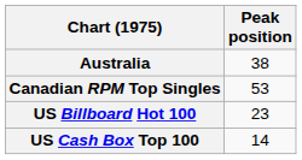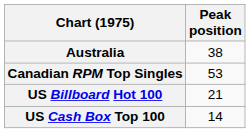 <table class="wikitable sortable plainrowheaders">
 <tr>
 <th scope="col">Chart (1975)</th>
 <th scope="col">Peak<br>position</th>
 </tr>
 <tr>
 <th scope="row">Australia</th>
 <td style="text-align:center;">38</td>
 </tr>
 <tr>
 <th scope="row">Canadian <em>RPM</em> Top Singles</th>
 <td style="text-align:center;">53</td>
 </tr>
 <tr>
 <th scope="row">US <em><a href='#'>Billboard</a></em> <a href='#'>Hot 100</a></th>
-<td style="text-align:center;">23</td>
+<td style="text-align:center;">21</td>
 </tr>
 <tr>
 <th scope="row">US <em><a href='#'>Cash Box</a></em> Top 100</th>
 <td style="text-align:center;">14</td>
 </tr>
 </table>
